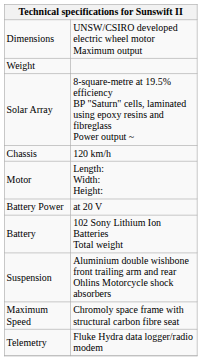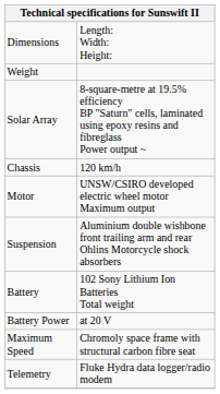 <table class="wikitable" style="width: 50%">
 <tr>
 <th colspan="2">Technical specifications for Sunswift II</th>
 </tr>
 <tr>
 <td width="100pt">Dimensions</td>
-<td>UNSW/CSIRO developed electric wheel motor<br>Maximum output </td>
+<td>Length: <br>Width: <br>Height: </td>
 </tr>
 <tr>
 <td>Weight</td>
 <td></td>
 </tr>
 <tr>
 <td>Solar Array</td>
 <td>8-square-metre at 19.5% efficiency<br>BP "Saturn" cells, laminated using epoxy resins and fibreglass<br>Power output ~</td>
 </tr>
 <tr>
 <td>Chassis</td>
 <td>120 km/h</td>
 </tr>
 <tr>
 <td>Motor</td>
-<td>Length: <br>Width: <br>Height: </td>
+<td>UNSW/CSIRO developed electric wheel motor<br>Maximum output </td>
 </tr>
 <tr>
-<td>Battery Power</td>
-<td> at 20 V</td>
+<td>Suspension</td>
+<td>Aluminium double wishbone front trailing arm and rear Ohlins Motorcycle shock absorbers</td>
 </tr>
 <tr>
 <td>Battery</td>
 <td>102 Sony Lithium Ion Batteries<br>Total weight </td>
 </tr>
 <tr>
-<td>Suspension</td>
-<td>Aluminium double wishbone front trailing arm and rear Ohlins Motorcycle shock absorbers</td>
+<td>Battery Power</td>
+<td> at 20 V</td>
 </tr>
 <tr>
 <td>Maximum Speed</td>
 <td>Chromoly space frame with structural carbon fibre seat</td>
 </tr>
 <tr>
 <td>Telemetry</td>
 <td>Fluke Hydra data logger/radio modem</td>
 </tr>
 <tr>
 </tr>
 </table>
